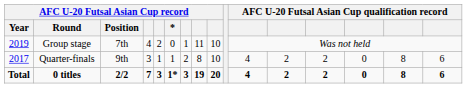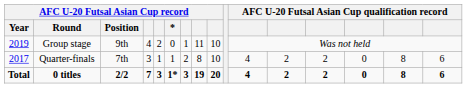 <table class="wikitable" style="text-align: center;">
 <tr>
 <th colspan=9><a href='#'>AFC U-20 Futsal Asian Cup record</a></th>
 <th width=1% rowspan=25></th>
 <th colspan=6>AFC U-20 Futsal Asian Cup qualification record</th>
 </tr>
 <tr>
 <th>Year</th>
 <th>Round</th>
 <th>Position</th>
 <th></th>
 <th></th>
 <th>*</th>
 <th></th>
 <th></th>
 <th></th>
 <th></th>
 <th></th>
 <th></th>
 <th></th>
 <th></th>
 <th></th>
 </tr>
 <tr>
 <td> <a href='#'>2019</a></td>
 <td>Group stage</td>
-<td>7th</td>
+<td>9th</td>
 <td>4</td>
 <td>2</td>
 <td>0</td>
 <td>1</td>
 <td>11</td>
 <td>10</td>
 <td colspan=6><em>Was not held</em></td>
 </tr>
 <tr>
 <td> <a href='#'>2017</a></td>
 <td>Quarter-finals</td>
-<td>9th</td>
+<td>7th</td>
 <td>3</td>
 <td>1</td>
 <td>1</td>
 <td>2</td>
 <td>8</td>
 <td>10</td>
 <td>4</td>
 <td>2</td>
 <td>2</td>
 <td>0</td>
 <td>8</td>
 <td>6</td>
 </tr>
 <tr>
 <td><strong>Total</strong></td>
 <td><strong>0 titles</strong></td>
 <td><strong>2/2</strong></td>
 <td><strong>7</strong></td>
 <td><strong>3</strong></td>
 <td><strong>1*</strong></td>
 <td><strong>3</strong></td>
 <td><strong>19</strong></td>
 <td><strong>20</strong></td>
 <td><strong>4</strong></td>
 <td><strong>2</strong></td>
 <td><strong>2</strong></td>
 <td><strong>0</strong></td>
 <td><strong>8</strong></td>
 <td><strong>6</strong></td>
 </tr>
 </table>
